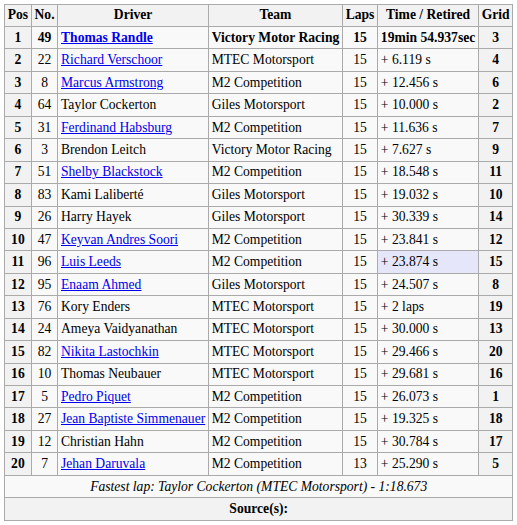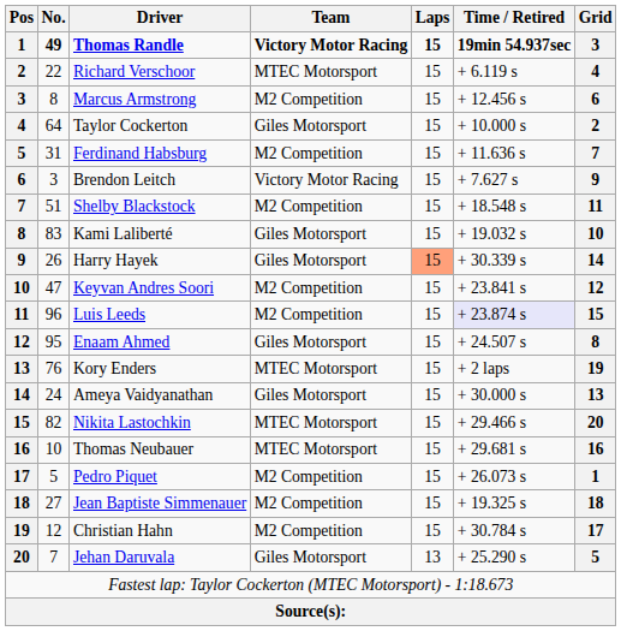 <table class="wikitable" style="font-size: 85%">
 <tr>
 <th>Pos</th>
 <th>No.</th>
 <th>Driver</th>
 <th>Team</th>
 <th>Laps</th>
 <th>Time / Retired</th>
 <th>Grid</th>
 </tr>
 <tr>
 <th>1</th>
 <td style="text-align:center;"><strong>49</strong></td>
 <td> <strong><a href='#'>Thomas Randle</a></strong></td>
 <td><strong>Victory Motor Racing</strong></td>
 <td style="text-align:center;"><strong>15</strong></td>
 <td><strong>19min 54.937sec</strong></td>
 <th>3</th>
 </tr>
 <tr>
 <th>2</th>
 <td style="text-align:center;">22</td>
 <td> <a href='#'>Richard Verschoor</a></td>
 <td>MTEC Motorsport</td>
 <td style="text-align:center;">15</td>
 <td>+ 6.119 s</td>
 <th>4</th>
 </tr>
 <tr>
 <th>3</th>
 <td style="text-align:center;">8</td>
 <td> <a href='#'>Marcus Armstrong</a></td>
 <td>M2 Competition</td>
 <td style="text-align:center;">15</td>
 <td>+ 12.456 s</td>
 <th>6</th>
 </tr>
 <tr>
 <th>4</th>
 <td style="text-align:center;">64</td>
 <td> Taylor Cockerton</td>
 <td>Giles Motorsport</td>
 <td style="text-align:center;">15</td>
 <td>+ 10.000 s</td>
 <th>2</th>
 </tr>
 <tr>
 <th>5</th>
 <td style="text-align:center;">31</td>
 <td> <a href='#'>Ferdinand Habsburg</a></td>
 <td>M2 Competition</td>
 <td style="text-align:center;">15</td>
 <td>+ 11.636 s</td>
 <th>7</th>
 </tr>
 <tr>
 <th>6</th>
 <td style="text-align:center;">3</td>
 <td> Brendon Leitch</td>
 <td>Victory Motor Racing</td>
 <td style="text-align:center;">15</td>
 <td>+ 7.627 s</td>
 <th>9</th>
 </tr>
 <tr>
 <th>7</th>
 <td style="text-align:center;">51</td>
 <td> <a href='#'>Shelby Blackstock</a></td>
 <td>M2 Competition</td>
 <td style="text-align:center;">15</td>
 <td>+ 18.548 s</td>
 <th>11</th>
 </tr>
 <tr>
 <th>8</th>
 <td style="text-align:center;">83</td>
 <td> Kami Laliberté</td>
 <td>Giles Motorsport</td>
 <td style="text-align:center;">15</td>
 <td>+ 19.032 s</td>
 <th>10</th>
 </tr>
 <tr>
 <th>9</th>
 <td style="text-align:center;">26</td>
 <td> Harry Hayek</td>
 <td>Giles Motorsport</td>
-<td style="text-align:center;">15</td>
+<td style="background: lightsalmon; text-align:center;">15</td>
 <td>+ 30.339 s</td>
 <th>14</th>
 </tr>
 <tr>
 <th>10</th>
 <td style="text-align:center;">47</td>
 <td> <a href='#'>Keyvan Andres Soori</a></td>
 <td>M2 Competition</td>
 <td style="text-align:center;">15</td>
 <td>+ 23.841 s</td>
 <th>12</th>
 </tr>
 <tr>
 <th>11</th>
 <td style="text-align:center;">96</td>
 <td> <a href='#'>Luis Leeds</a></td>
 <td>M2 Competition</td>
 <td style="text-align:center;">15</td>
 <td style="background: lavender;">+ 23.874 s</td>
 <th>15</th>
 </tr>
 <tr>
 <th>12</th>
 <td style="text-align:center;">95</td>
 <td> <a href='#'>Enaam Ahmed</a></td>
 <td>Giles Motorsport</td>
 <td style="text-align:center;">15</td>
 <td>+ 24.507 s</td>
 <th>8</th>
 </tr>
 <tr>
 <th>13</th>
 <td style="text-align:center;">76</td>
 <td> Kory Enders</td>
 <td>MTEC Motorsport</td>
 <td style="text-align:center;">15</td>
 <td>+ 2 laps</td>
 <th>19</th>
 </tr>
 <tr>
 <th>14</th>
 <td style="text-align:center;">24</td>
 <td> Ameya Vaidyanathan</td>
-<td>MTEC Motorsport</td>
+<td>Giles Motorsport</td>
 <td style="text-align:center;">15</td>
 <td>+ 30.000 s</td>
 <th>13</th>
 </tr>
 <tr>
 <th>15</th>
 <td style="text-align:center;">82</td>
 <td> <a href='#'>Nikita Lastochkin</a></td>
 <td>MTEC Motorsport</td>
 <td style="text-align:center;">15</td>
 <td>+ 29.466 s</td>
 <th>20</th>
 </tr>
 <tr>
 <th>16</th>
 <td style="text-align:center;">10</td>
 <td> Thomas Neubauer</td>
 <td>MTEC Motorsport</td>
 <td style="text-align:center;">15</td>
 <td>+ 29.681 s</td>
 <th>16</th>
 </tr>
 <tr>
 <th>17</th>
 <td style="text-align:center;">5</td>
 <td> <a href='#'>Pedro Piquet</a></td>
 <td>M2 Competition</td>
 <td style="text-align:center;">15</td>
 <td>+ 26.073 s</td>
 <th>1</th>
 </tr>
 <tr>
 <th>18</th>
 <td style="text-align:center;">27</td>
 <td> <a href='#'>Jean Baptiste Simmenauer</a></td>
 <td>M2 Competition</td>
 <td style="text-align:center;">15</td>
 <td>+ 19.325 s</td>
 <th>18</th>
 </tr>
 <tr>
 <th>19</th>
 <td style="text-align:center;">12</td>
 <td> Christian Hahn</td>
 <td>M2 Competition</td>
 <td style="text-align:center;">15</td>
 <td>+ 30.784 s</td>
 <th>17</th>
 </tr>
 <tr>
 <th>20</th>
 <td style="text-align:center;">7</td>
 <td> <a href='#'>Jehan Daruvala</a></td>
-<td>M2 Competition</td>
+<td>Giles Motorsport</td>
 <td style="text-align:center;">13</td>
 <td>+ 25.290 s</td>
 <th>5</th>
 </tr>
 <tr>
 <td colspan="7" style="text-align:center;"><em>Fastest lap: Taylor Cockerton (MTEC Motorsport) - 1:18.673</em></td>
 </tr>
 <tr>
 <th colspan="7">Source(s):</th>
 </tr>
 </table>
